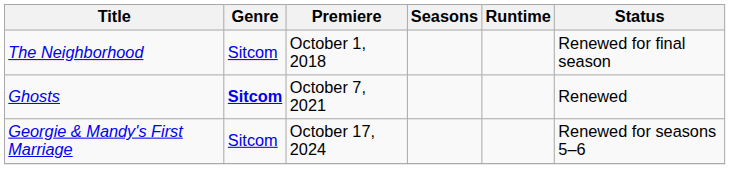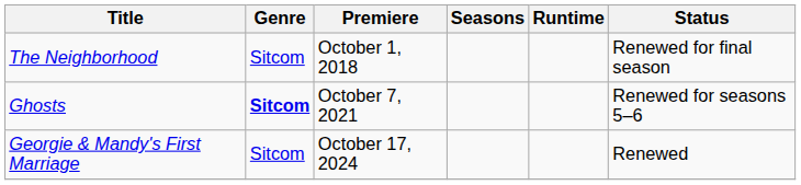 <table class="wikitable sortable" style="width:80%;">
 <tr>
 <th>Title</th>
 <th>Genre</th>
 <th>Premiere</th>
 <th>Seasons</th>
 <th>Runtime</th>
 <th>Status</th>
 </tr>
 <tr>
 <td><em><a href='#'>The Neighborhood</a></em></td>
 <td><a href='#'>Sitcom</a></td>
 <td>October 1, 2018</td>
 <td></td>
 <td></td>
 <td>Renewed for final season</td>
 </tr>
 <tr>
 <td><em><a href='#'>Ghosts</a></em></td>
 <td><strong><a href='#'>Sitcom</a></strong></td>
 <td>October 7, 2021</td>
 <td></td>
 <td></td>
-<td>Renewed</td>
+<td>Renewed for seasons 5–6</td>
 </tr>
 <tr>
 <td><em><a href='#'>Georgie & Mandy's First Marriage</a></em></td>
 <td><a href='#'>Sitcom</a></td>
 <td>October 17, 2024</td>
 <td></td>
 <td></td>
-<td>Renewed for seasons 5–6</td>
+<td>Renewed</td>
 </tr>
 <tr>
 </tr>
 </table>
